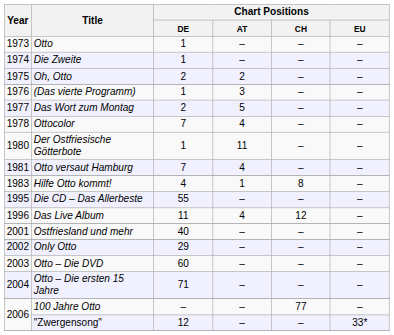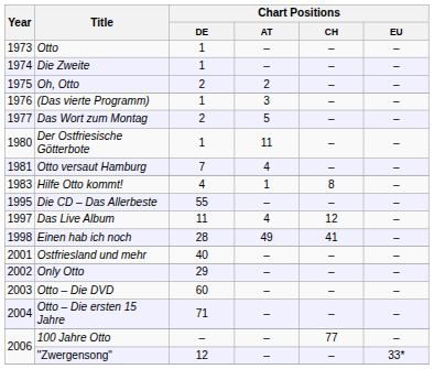 <table class="wikitable" style="text-align:center;">
 <tr bgcolor="#efefef">
 <th width="28" rowspan="2">Year</th>
 <th width="187" rowspan="2">Title</th>
 <th colspan="4">Chart Positions</th>
 </tr>
 <tr bgcolor="#efefef">
 <th width="86"><small>DE</small></th>
 <th width="86"><small>AT</small></th>
 <th width="86"><small>CH</small></th>
 <th width="86"><small>EU</small></th>
 </tr>
 <tr>
 <td align="left">1973</td>
 <td align="left"><em>Otto</em></td>
 <td>1</td>
 <td>–</td>
 <td>–</td>
 <td>–</td>
 </tr>
 <tr bgcolor="#f0f0ff">
 <td align="left">1974</td>
 <td align="left"><em>Die Zweite</em></td>
 <td>1</td>
 <td>–</td>
 <td>–</td>
 <td>–</td>
 </tr>
 <tr bgcolor="#f0f0ff">
 <td align="left">1975</td>
 <td align="left"><em>Oh, Otto</em></td>
 <td>2</td>
 <td>2</td>
 <td>–</td>
 <td>–</td>
 </tr>
 <tr>
 </tr>
 <tr>
 <td align="left">1976</td>
 <td align="left"><em>(Das vierte Programm)</em></td>
 <td>1</td>
 <td>3</td>
 <td>–</td>
 <td>–</td>
 </tr>
 <tr bgcolor="#f0f0ff">
 <td align="left">1977</td>
 <td align="left"><em>Das Wort zum Montag</em></td>
 <td>2</td>
 <td>5</td>
 <td>–</td>
 <td>–</td>
 </tr>
 <tr>
-<td align="left">1978</td>
-<td align="left"><em>Ottocolor</em></td>
-<td>7</td>
-<td>4</td>
-<td>–</td>
-<td>–</td>
-</tr>
-<tr>
 <td align="left">1980</td>
 <td align="left"><em>Der Ostfriesische Götterbote</em></td>
 <td>1</td>
 <td>11</td>
 <td>–</td>
 <td>–</td>
 </tr>
 <tr bgcolor="#f0f0ff">
 <td align="left">1981</td>
 <td align="left"><em>Otto versaut Hamburg</em></td>
 <td>7</td>
 <td>4</td>
 <td>–</td>
 <td>–</td>
 </tr>
 <tr>
 </tr>
 <tr>
 <td align="left">1983</td>
 <td align="left"><em>Hilfe Otto kommt!</em></td>
 <td>4</td>
 <td>1</td>
 <td>8</td>
 <td>–</td>
 </tr>
 <tr bgcolor="#f0f0ff">
 <td align="left">1995</td>
 <td align="left"><em>Die CD – Das Allerbeste</em></td>
 <td>55</td>
 <td>–</td>
 <td>–</td>
 <td>–</td>
 </tr>
 <tr>
-<td align="left">1996</td>
+<td align="left">1997</td>
 <td align="left"><em>Das Live Album</em></td>
 <td>11</td>
 <td>4</td>
 <td>12</td>
+<td>–</td>
+</tr>
+<tr bgcolor="#f0f0ff">
+<td align="left">1998</td>
+<td align="left"><em>Einen hab ich noch</em></td>
+<td>28</td>
+<td>49</td>
+<td>41</td>
 <td>–</td>
 </tr>
 <tr>
 </tr>
 <tr>
 <td align="left">2001</td>
 <td align="left"><em>Ostfriesland und mehr</em></td>
 <td>40</td>
 <td>–</td>
 <td>–</td>
 <td>–</td>
 </tr>
 <tr>
 </tr>
 <tr bgcolor="#f0f0ff">
 <td align="left">2002</td>
 <td align="left"><em>Only Otto</em></td>
 <td>29</td>
 <td>–</td>
 <td>–</td>
 <td>–</td>
 </tr>
 <tr>
 <td align="left">2003</td>
 <td align="left"><em>Otto – Die DVD</em></td>
 <td>60</td>
 <td>–</td>
 <td>–</td>
 <td>–</td>
 </tr>
 <tr bgcolor="#f0f0ff">
 <td align="left">2004</td>
 <td align="left"><em>Otto – Die ersten 15 Jahre</em></td>
 <td>71</td>
 <td>–</td>
 <td>–</td>
 <td>–</td>
 </tr>
 <tr>
 </tr>
 <tr>
 <td align="left" rowspan="2">2006</td>
 <td align="left"><em>100 Jahre Otto</em></td>
 <td>–</td>
 <td>–</td>
 <td>77</td>
 <td>–</td>
 </tr>
 <tr bgcolor="#f0f0ff">
 <td align="left">"Zwergensong"</td>
 <td>12</td>
 <td>–</td>
 <td>–</td>
 <td>33*</td>
 </tr>
 <tr>
 </tr>
 </table>
